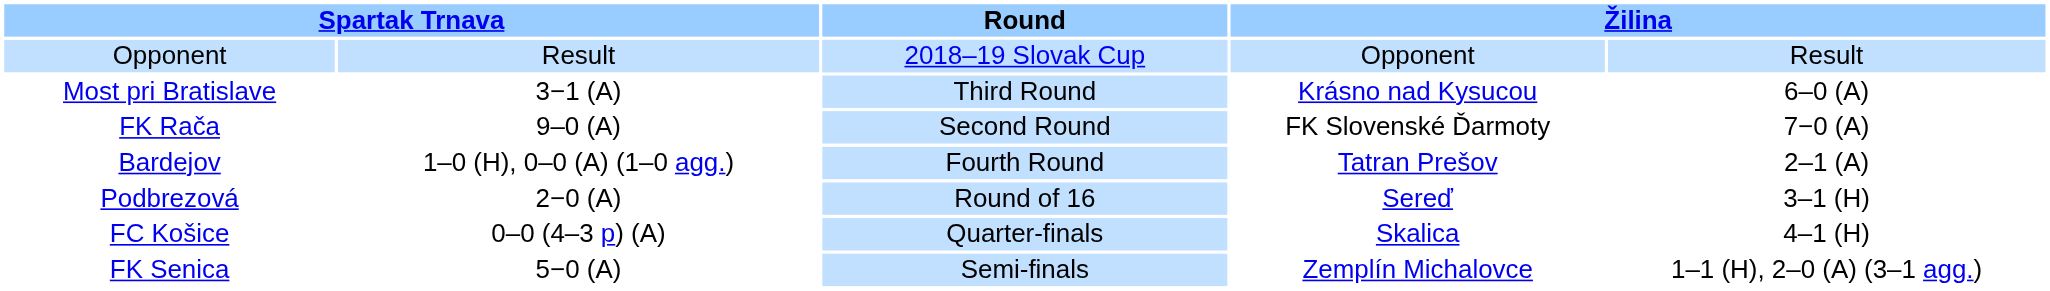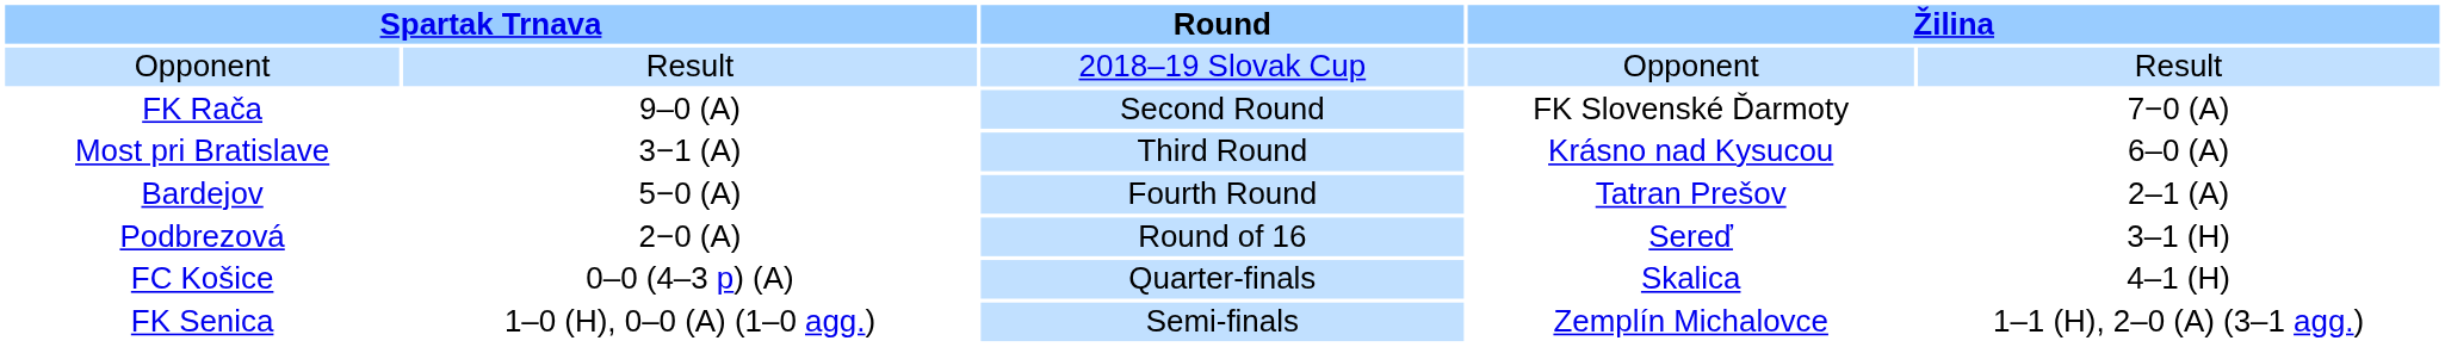 <table width="100%" style="text-align:center">
 <tr valign=top bgcolor=#99ccff>
 <th colspan=2 style="width:40%"><a href='#'>Spartak Trnava</a></th>
 <th><strong>Round</strong></th>
 <th colspan=2 style="width:40%"><a href='#'>Žilina</a></th>
 </tr>
 <tr valign=top bgcolor=#c1e0ff>
 <td>Opponent</td>
 <td>Result</td>
 <td bgcolor=#c1e0ff><a href='#'>2018–19 Slovak Cup</a></td>
 <td>Opponent</td>
 <td>Result</td>
 </tr>
 <tr>
+<td><a href='#'>FK Rača</a></td>
+<td>9–0 (A)</td>
+<td bgcolor=#c1e0ff>Second Round</td>
+<td>FK Slovenské Ďarmoty</td>
+<td>7−0 (A)</td>
+</tr>
+<tr>
 <td><a href='#'>Most pri Bratislave</a></td>
 <td>3−1 (A)</td>
 <td bgcolor=#c1e0ff>Third Round</td>
 <td><a href='#'>Krásno nad Kysucou</a></td>
 <td>6–0 (A)</td>
 </tr>
 <tr>
-<td><a href='#'>FK Rača</a></td>
-<td>9–0 (A)</td>
-<td bgcolor=#c1e0ff>Second Round</td>
-<td>FK Slovenské Ďarmoty</td>
-<td>7−0 (A)</td>
-</tr>
-<tr>
 <td><a href='#'>Bardejov</a></td>
-<td>1–0 (H), 0–0 (A) (1–0 <a href='#'>agg.</a>)</td>
+<td>5−0 (A)</td>
 <td bgcolor=#c1e0ff>Fourth Round</td>
 <td><a href='#'>Tatran Prešov</a></td>
 <td>2–1 (A)</td>
 </tr>
 <tr>
 <td><a href='#'>Podbrezová</a></td>
 <td>2−0 (A)</td>
 <td bgcolor=#c1e0ff>Round of 16</td>
 <td><a href='#'>Sereď</a></td>
 <td>3–1 (H)</td>
 </tr>
 <tr>
 <td><a href='#'>FC Košice</a></td>
 <td>0–0 (4–3 <a href='#'>p</a>) (A)</td>
 <td bgcolor=#c1e0ff>Quarter-finals</td>
 <td><a href='#'>Skalica</a></td>
 <td>4–1 (H)</td>
 </tr>
 <tr>
 <td><a href='#'>FK Senica</a></td>
-<td>5−0 (A)</td>
+<td>1–0 (H), 0–0 (A) (1–0 <a href='#'>agg.</a>)</td>
 <td bgcolor=#c1e0ff>Semi-finals</td>
 <td><a href='#'>Zemplín Michalovce</a></td>
 <td>1–1 (H), 2–0 (A) (3–1 <a href='#'>agg.</a>)</td>
 </tr>
 </table>
